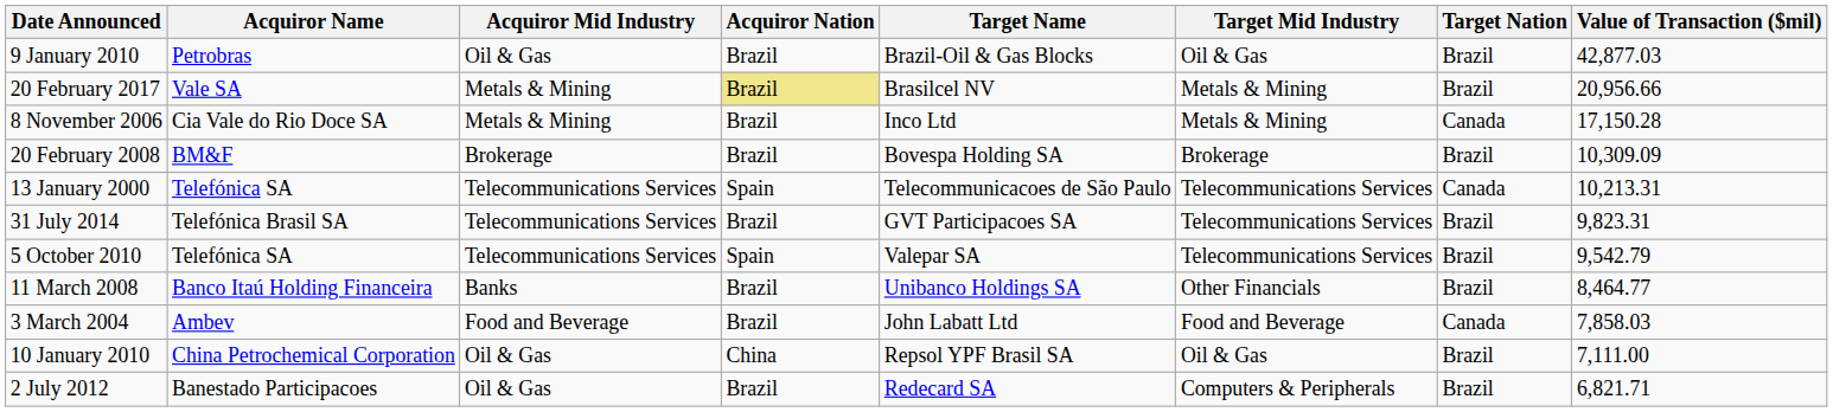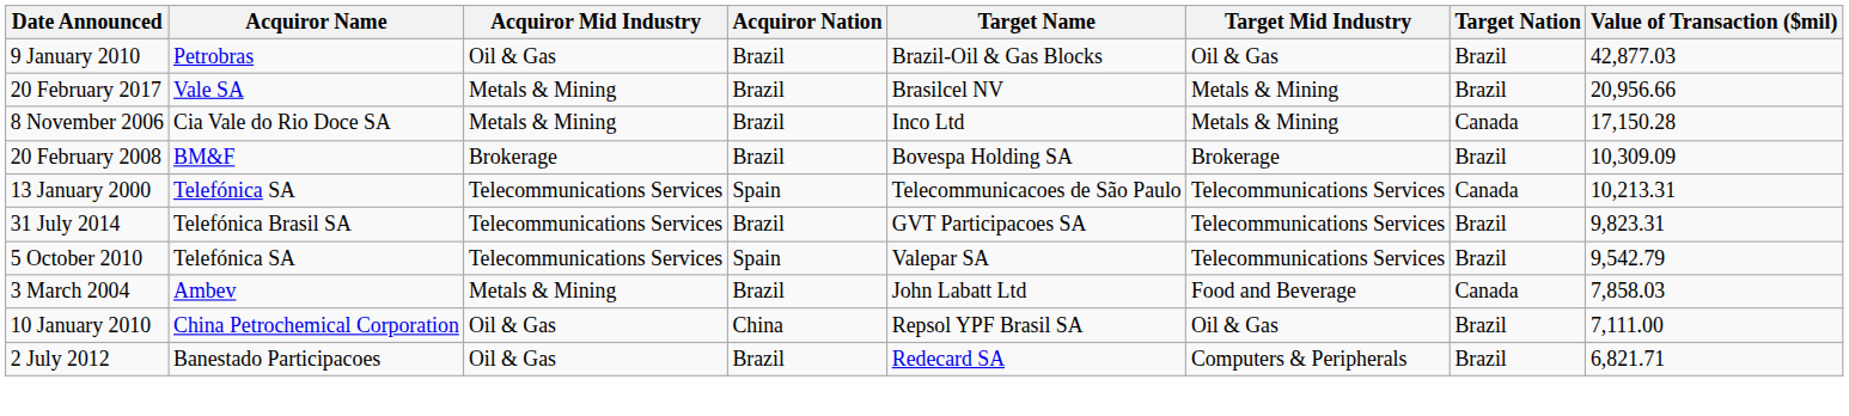 <table class="wikitable">
 <tr>
 <th>Date Announced</th>
 <th>Acquiror Name</th>
 <th>Acquiror Mid Industry</th>
 <th>Acquiror Nation</th>
 <th>Target Name</th>
 <th>Target Mid Industry</th>
 <th>Target Nation</th>
 <th>Value of Transaction ($mil)</th>
 </tr>
 <tr>
 <td>9 January 2010</td>
 <td><a href='#'>Petrobras</a></td>
 <td>Oil & Gas</td>
 <td>Brazil</td>
 <td>Brazil-Oil & Gas Blocks</td>
 <td>Oil & Gas</td>
 <td>Brazil</td>
 <td>42,877.03</td>
 </tr>
 <tr>
 <td>20 February 2017</td>
 <td><a href='#'>Vale SA</a></td>
 <td>Metals & Mining</td>
-<td style="background: khaki;">Brazil</td>
+<td>Brazil</td>
 <td>Brasilcel NV</td>
 <td>Metals & Mining</td>
 <td>Brazil</td>
 <td>20,956.66</td>
 </tr>
 <tr>
 <td>8 November 2006</td>
 <td>Cia Vale do Rio Doce SA</td>
 <td>Metals & Mining</td>
 <td>Brazil</td>
 <td>Inco Ltd</td>
 <td>Metals & Mining</td>
 <td>Canada</td>
 <td>17,150.28</td>
 </tr>
 <tr>
 <td>20 February 2008</td>
 <td><a href='#'>BM&F</a></td>
 <td>Brokerage</td>
 <td>Brazil</td>
 <td>Bovespa Holding SA</td>
 <td>Brokerage</td>
 <td>Brazil</td>
 <td>10,309.09</td>
 </tr>
 <tr>
 <td>13 January 2000</td>
 <td><a href='#'>Telefónica</a> SA</td>
 <td>Telecommunications Services</td>
 <td>Spain</td>
 <td>Telecommunicacoes de São Paulo</td>
 <td>Telecommunications Services</td>
 <td>Canada</td>
 <td>10,213.31</td>
 </tr>
 <tr>
 <td>31 July 2014</td>
 <td>Telefónica Brasil SA</td>
 <td>Telecommunications Services</td>
 <td>Brazil</td>
 <td>GVT Participacoes SA</td>
 <td>Telecommunications Services</td>
 <td>Brazil</td>
 <td>9,823.31</td>
 </tr>
 <tr>
 <td>5 October 2010</td>
 <td>Telefónica SA</td>
 <td>Telecommunications Services</td>
 <td>Spain</td>
 <td>Valepar SA</td>
 <td>Telecommunications Services</td>
 <td>Brazil</td>
 <td>9,542.79</td>
 </tr>
 <tr>
-<td>11 March 2008</td>
-<td><a href='#'>Banco Itaú Holding Financeira</a></td>
-<td>Banks</td>
-<td>Brazil</td>
-<td><a href='#'>Unibanco Holdings SA</a></td>
-<td>Other Financials</td>
-<td>Brazil</td>
-<td>8,464.77</td>
-</tr>
-<tr>
 <td>3 March 2004</td>
 <td><a href='#'>Ambev</a></td>
-<td>Food and Beverage</td>
+<td>Metals & Mining</td>
 <td>Brazil</td>
 <td>John Labatt Ltd</td>
 <td>Food and Beverage</td>
 <td>Canada</td>
 <td>7,858.03</td>
 </tr>
 <tr>
 <td>10 January 2010</td>
 <td><a href='#'>China Petrochemical Corporation</a></td>
 <td>Oil & Gas</td>
 <td>China</td>
 <td>Repsol YPF Brasil SA</td>
 <td>Oil & Gas</td>
 <td>Brazil</td>
 <td>7,111.00</td>
 </tr>
 <tr>
 <td>2 July 2012</td>
 <td>Banestado Participacoes</td>
 <td>Oil & Gas</td>
 <td>Brazil</td>
 <td><a href='#'>Redecard SA</a></td>
 <td>Computers & Peripherals</td>
 <td>Brazil</td>
 <td>6,821.71</td>
 </tr>
 </table>
